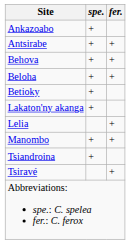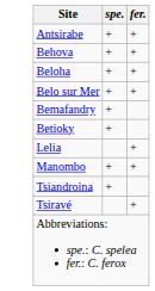 <table class="wikitable" align="right" style="margin-left: 0.5em; margin-top: 0em">
 <tr>
 <th>Site</th>
 <th><em>spe.</em></th>
 <th><em>fer.</em></th>
-</tr>
-<tr>
-<td><a href='#'>Ankazoabo</a></td>
-<td>+</td>
-<td></td>
 </tr>
 <tr>
 <td><a href='#'>Antsirabe</a></td>
 <td>+</td>
 <td>+</td>
 </tr>
 <tr>
 <td><a href='#'>Behova</a></td>
 <td>+</td>
 <td>+</td>
 </tr>
 <tr>
 <td><a href='#'>Beloha</a></td>
 <td>+</td>
 <td>+</td>
 </tr>
 <tr>
-<td><a href='#'>Betioky</a></td>
+<td><a href='#'>Belo sur Mer</a></td>
+<td>+</td>
+<td>+</td>
+</tr>
+<tr>
+<td><a href='#'>Bemafandry</a></td>
 <td>+</td>
 <td></td>
 </tr>
 <tr>
-<td><a href='#'>Lakaton'ny akanga</a></td>
+<td><a href='#'>Betioky</a></td>
 <td>+</td>
 <td></td>
 </tr>
 <tr>
 <td><a href='#'>Lelia</a></td>
 <td></td>
 <td>+</td>
 </tr>
 <tr>
 <td><a href='#'>Manombo</a></td>
 <td>+</td>
 <td>+</td>
 </tr>
 <tr>
 <td><a href='#'>Tsiandroina</a></td>
 <td>+</td>
 <td></td>
 </tr>
 <tr>
 <td><a href='#'>Tsiravé</a></td>
 <td></td>
 <td>+</td>
 </tr>
 <tr>
 <td colspan="3">Abbreviations:<br><ul><li><em>spe.</em>: <em>C. spelea</em></li><li><em>fer.</em>: <em>C. ferox</em></li></ul></td>
 </tr>
 </table>
